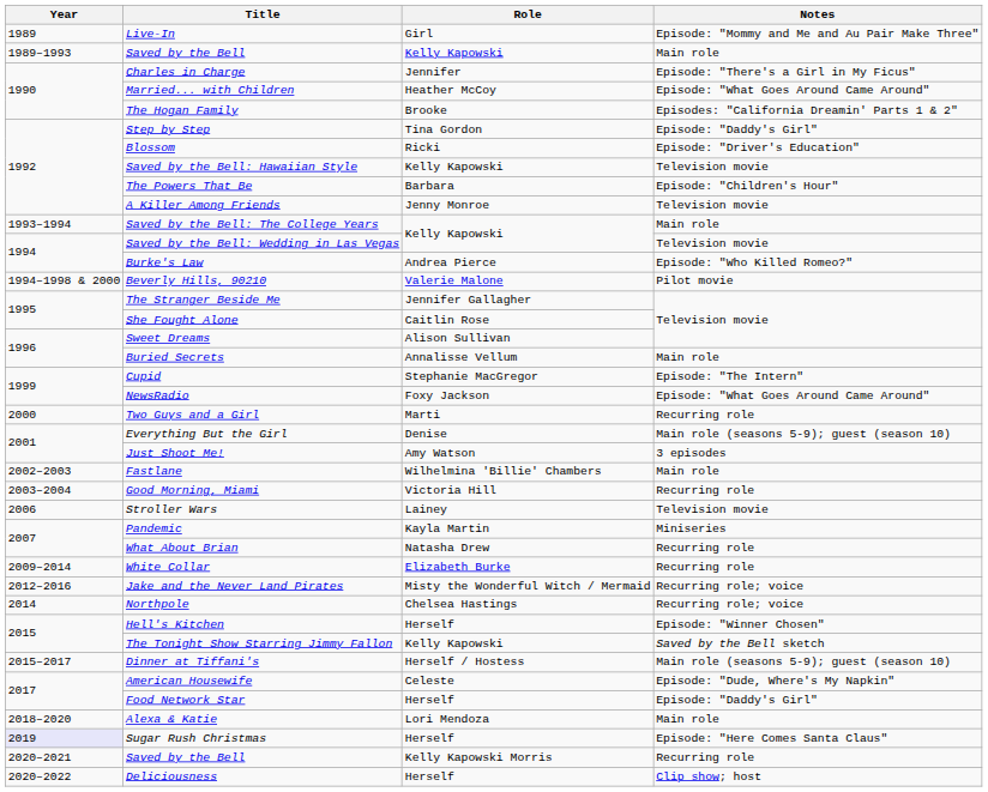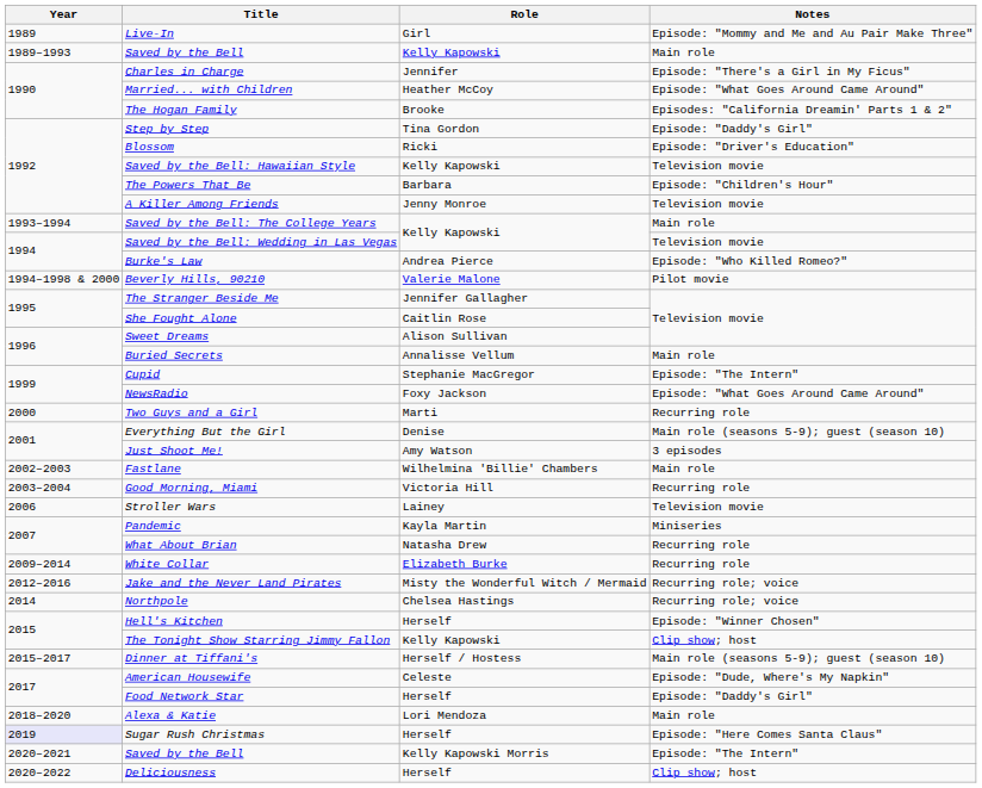 <table class="wikitable sortable">
 <tr>
 <th>Year</th>
 <th>Title</th>
 <th>Role</th>
 <th class="unsortable">Notes</th>
 </tr>
 <tr>
 <td>1989</td>
 <td><em><a href='#'>Live-In</a></em></td>
 <td>Girl</td>
 <td>Episode: "Mommy and Me and Au Pair Make Three"</td>
 </tr>
 <tr>
 <td>1989–1993</td>
 <td><em><a href='#'>Saved by the Bell</a></em></td>
 <td><a href='#'>Kelly Kapowski</a></td>
 <td>Main role</td>
 </tr>
 <tr>
 <td rowspan=3>1990</td>
 <td><em><a href='#'>Charles in Charge</a></em></td>
 <td>Jennifer</td>
 <td>Episode: "There's a Girl in My Ficus"</td>
 </tr>
 <tr>
 <td><em><a href='#'>Married... with Children</a></em></td>
 <td>Heather McCoy</td>
 <td>Episode: "What Goes Around Came Around"</td>
 </tr>
 <tr>
 <td><em><a href='#'>The Hogan Family</a></em></td>
 <td>Brooke</td>
 <td>Episodes: "California Dreamin' Parts 1 & 2"</td>
 </tr>
 <tr>
 <td rowspan=5>1992</td>
 <td><em><a href='#'>Step by Step</a></em></td>
 <td>Tina Gordon</td>
 <td>Episode: "Daddy's Girl"</td>
 </tr>
 <tr>
 <td><em><a href='#'>Blossom</a></em></td>
 <td>Ricki</td>
 <td>Episode: "Driver's Education"</td>
 </tr>
 <tr>
 <td><em><a href='#'>Saved by the Bell: Hawaiian Style</a></em></td>
 <td>Kelly Kapowski</td>
 <td>Television movie</td>
 </tr>
 <tr>
 <td><em><a href='#'>The Powers That Be</a></em></td>
 <td>Barbara</td>
 <td>Episode: "Children's Hour"</td>
 </tr>
 <tr>
 <td><em><a href='#'>A Killer Among Friends</a></em></td>
 <td>Jenny Monroe</td>
 <td>Television movie</td>
 </tr>
 <tr>
 <td>1993–1994</td>
 <td><em><a href='#'>Saved by the Bell: The College Years</a></em></td>
 <td rowspan=2>Kelly Kapowski</td>
 <td>Main role</td>
 </tr>
 <tr>
 <td rowspan=2>1994</td>
 <td><em><a href='#'>Saved by the Bell: Wedding in Las Vegas</a></em></td>
 <td>Television movie</td>
 </tr>
 <tr>
 <td><em><a href='#'>Burke's Law</a></em></td>
 <td>Andrea Pierce</td>
 <td>Episode: "Who Killed Romeo?"</td>
 </tr>
 <tr>
 <td>1994–1998 & 2000</td>
 <td><em><a href='#'>Beverly Hills, 90210</a></em></td>
 <td><a href='#'>Valerie Malone</a></td>
 <td>Pilot movie</td>
 </tr>
 <tr>
 <td rowspan=2>1995</td>
 <td><em><a href='#'>The Stranger Beside Me</a></em></td>
 <td>Jennifer Gallagher</td>
 <td rowspan=3>Television movie</td>
 </tr>
 <tr>
 <td><em><a href='#'>She Fought Alone</a></em></td>
 <td>Caitlin Rose</td>
 </tr>
 <tr>
 <td rowspan=2>1996</td>
 <td><em><a href='#'>Sweet Dreams</a></em></td>
 <td>Alison Sullivan</td>
 </tr>
 <tr>
 <td><em><a href='#'>Buried Secrets</a></em></td>
 <td>Annalisse Vellum</td>
 <td>Main role</td>
 </tr>
 <tr>
 <td rowspan=2>1999</td>
 <td><em><a href='#'>Cupid</a></em></td>
 <td>Stephanie MacGregor</td>
 <td>Episode: "The Intern"</td>
 </tr>
 <tr>
 <td><em><a href='#'>NewsRadio</a></em></td>
 <td>Foxy Jackson</td>
 <td>Episode: "What Goes Around Came Around"</td>
 </tr>
 <tr>
 <td>2000</td>
 <td><em><a href='#'>Two Guys and a Girl</a></em></td>
 <td>Marti</td>
 <td>Recurring role</td>
 </tr>
 <tr>
 <td rowspan=2>2001</td>
 <td><em>Everything But the Girl</em></td>
 <td>Denise</td>
 <td>Main role (seasons 5-9); guest (season 10)</td>
 </tr>
 <tr>
 <td><em><a href='#'>Just Shoot Me!</a></em></td>
 <td>Amy Watson</td>
 <td>3 episodes</td>
 </tr>
 <tr>
 <td>2002–2003</td>
 <td><em><a href='#'>Fastlane</a></em></td>
 <td>Wilhelmina 'Billie' Chambers</td>
 <td>Main role</td>
 </tr>
 <tr>
 <td>2003–2004</td>
 <td><em><a href='#'>Good Morning, Miami</a></em></td>
 <td>Victoria Hill</td>
 <td>Recurring role</td>
 </tr>
 <tr>
 <td>2006</td>
 <td><em>Stroller Wars</em></td>
 <td>Lainey</td>
 <td>Television movie</td>
 </tr>
 <tr>
 <td rowspan=2>2007</td>
 <td><em><a href='#'>Pandemic</a></em></td>
 <td>Kayla Martin</td>
 <td>Miniseries</td>
 </tr>
 <tr>
 <td><em><a href='#'>What About Brian</a></em></td>
 <td>Natasha Drew</td>
 <td>Recurring role</td>
 </tr>
 <tr>
 <td>2009–2014</td>
 <td><em><a href='#'>White Collar</a></em></td>
 <td><a href='#'>Elizabeth Burke</a></td>
 <td>Recurring role</td>
 </tr>
 <tr>
 <td>2012–2016</td>
 <td><em><a href='#'>Jake and the Never Land Pirates</a></em></td>
 <td>Misty the Wonderful Witch / Mermaid</td>
 <td>Recurring role; voice</td>
 </tr>
 <tr>
 <td>2014</td>
 <td><em><a href='#'>Northpole</a></em></td>
 <td>Chelsea Hastings</td>
 <td>Recurring role; voice</td>
 </tr>
 <tr>
 <td rowspan=2>2015</td>
 <td><em><a href='#'>Hell's Kitchen</a></em></td>
 <td>Herself</td>
 <td>Episode: "Winner Chosen"</td>
 </tr>
 <tr>
 <td><em><a href='#'>The Tonight Show Starring Jimmy Fallon</a></em></td>
 <td>Kelly Kapowski</td>
-<td><em>Saved by the Bell</em> sketch</td>
+<td><a href='#'>Clip show</a>; host</td>
 </tr>
 <tr>
 <td>2015–2017</td>
 <td><em><a href='#'>Dinner at Tiffani's</a></em></td>
 <td>Herself / Hostess</td>
 <td>Main role (seasons 5-9); guest (season 10)</td>
 </tr>
 <tr>
 <td rowspan=2>2017</td>
 <td><em><a href='#'>American Housewife</a></em></td>
 <td>Celeste</td>
 <td>Episode: "Dude, Where's My Napkin"</td>
 </tr>
 <tr>
 <td><em><a href='#'>Food Network Star</a></em></td>
 <td>Herself</td>
 <td>Episode: "Daddy's Girl"</td>
 </tr>
 <tr>
 <td>2018–2020</td>
 <td><em><a href='#'>Alexa & Katie</a></em></td>
 <td>Lori Mendoza</td>
 <td>Main role</td>
 </tr>
 <tr>
 <td style="background: lavender;">2019</td>
 <td><em>Sugar Rush Christmas</em></td>
 <td>Herself</td>
 <td>Episode: "Here Comes Santa Claus"</td>
 </tr>
 <tr>
 <td>2020–2021</td>
 <td><em><a href='#'>Saved by the Bell</a></em></td>
 <td>Kelly Kapowski Morris</td>
-<td>Recurring role</td>
+<td>Episode: "The Intern"</td>
 </tr>
 <tr>
 <td>2020–2022</td>
 <td><em><a href='#'>Deliciousness</a></em></td>
 <td>Herself</td>
 <td><a href='#'>Clip show</a>; host</td>
 </tr>
 </table>
